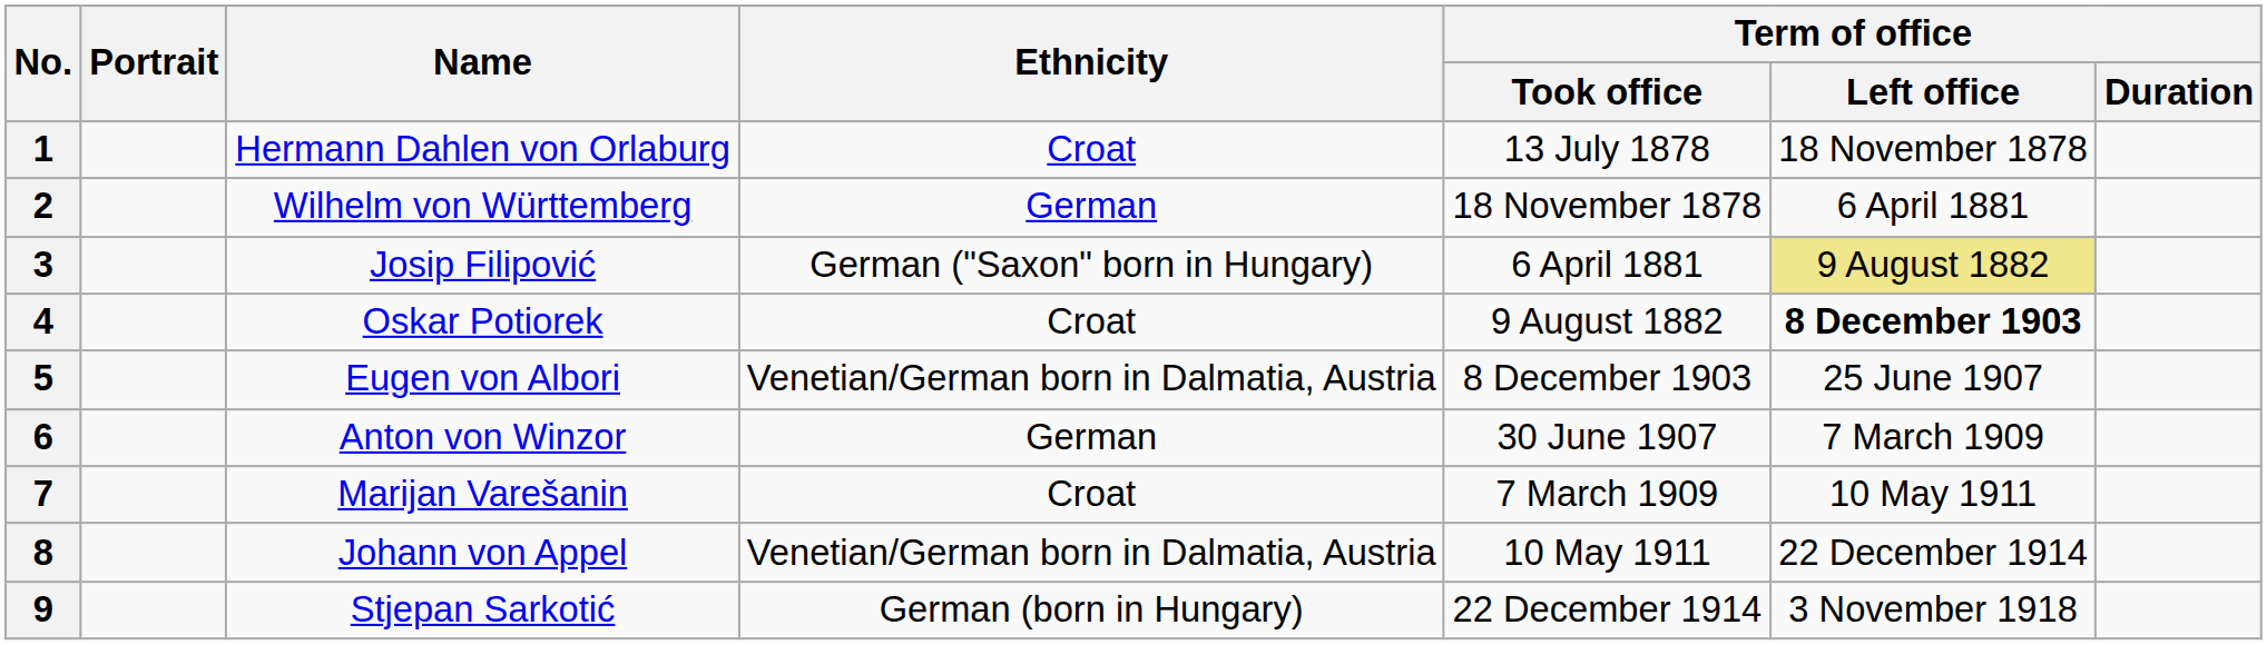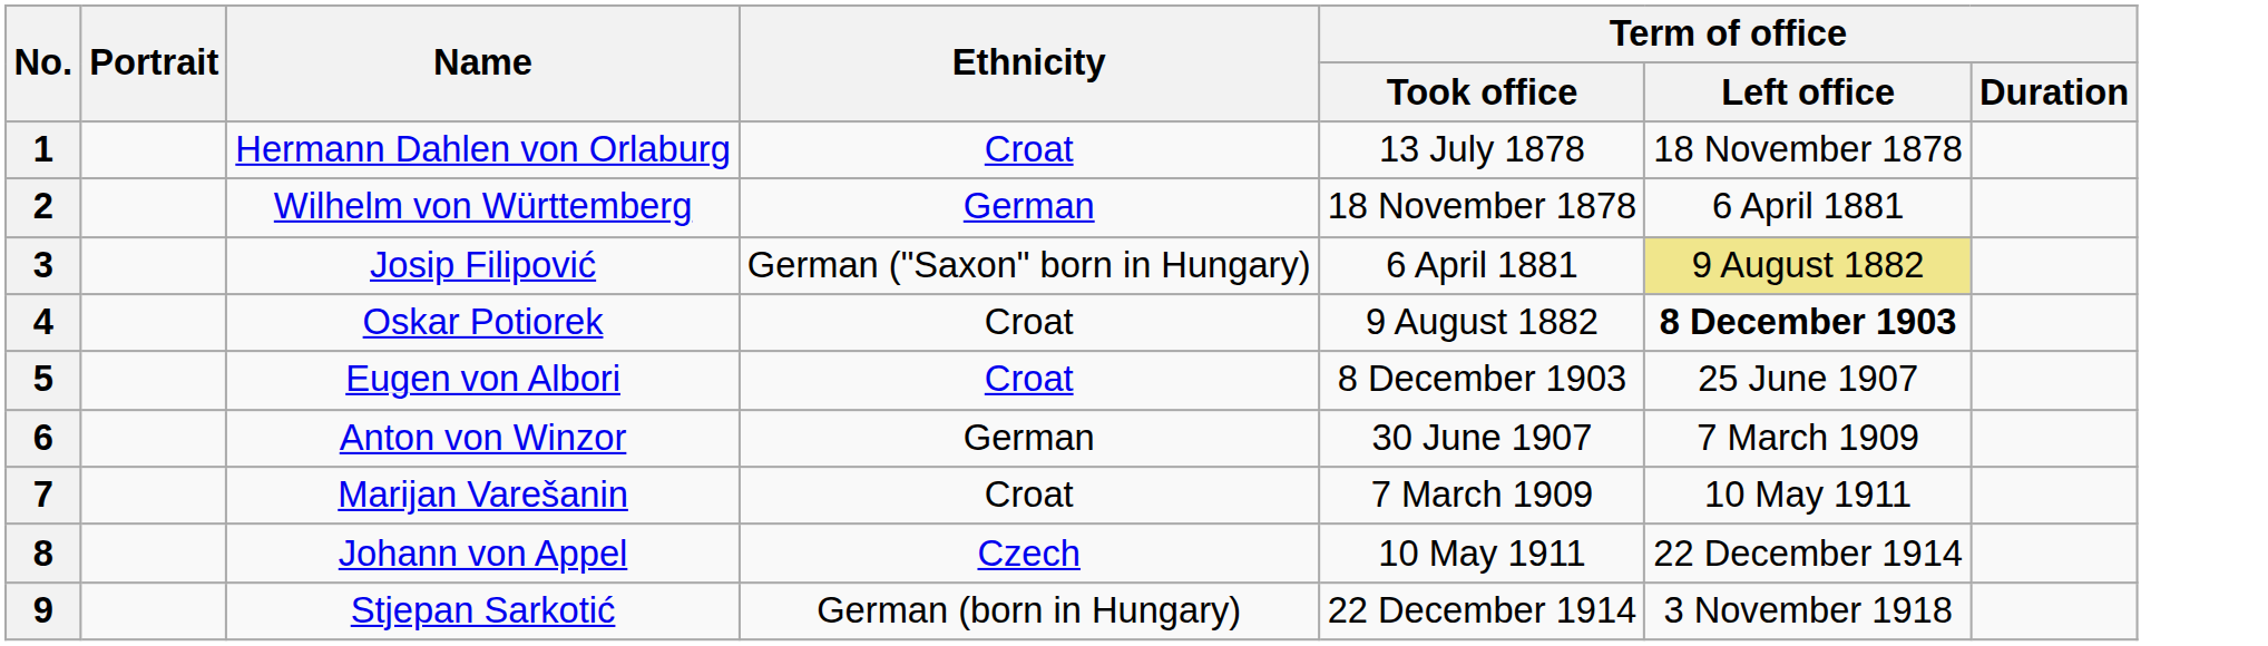 <table class="wikitable" style="text-align:center">
 <tr>
 <th rowspan=2>No.</th>
 <th rowspan=2>Portrait</th>
 <th rowspan=2>Name<br></th>
 <th rowspan=2>Ethnicity</th>
 <th colspan=3>Term of office</th>
 </tr>
 <tr>
 <th>Took office</th>
 <th>Left office</th>
 <th>Duration</th>
 </tr>
 <tr>
 <th>1</th>
 <td></td>
 <td><a href='#'>Hermann Dahlen von Orlaburg</a><br></td>
 <td><a href='#'>Croat</a></td>
 <td>13 July 1878</td>
 <td>18 November 1878</td>
 <td></td>
 </tr>
 <tr>
 <th>2</th>
 <td></td>
 <td><a href='#'>Wilhelm von Württemberg</a><br></td>
 <td><a href='#'>German</a></td>
 <td>18 November 1878</td>
 <td>6 April 1881</td>
 <td></td>
 </tr>
 <tr>
 <th>3</th>
 <td></td>
 <td><a href='#'>Josip Filipović</a><br></td>
 <td>German ("Saxon" born in Hungary)</td>
 <td>6 April 1881</td>
 <td style="background: khaki;">9 August 1882</td>
 <td></td>
 </tr>
 <tr>
 <th>4</th>
 <td></td>
 <td><a href='#'>Oskar Potiorek</a><br></td>
 <td>Croat</td>
 <td>9 August 1882</td>
 <td><strong>8 December 1903</strong></td>
 <td></td>
 </tr>
 <tr>
 <th>5</th>
 <td></td>
 <td><a href='#'>Eugen von Albori</a><br></td>
-<td>Venetian/German born in Dalmatia, Austria</td>
+<td><a href='#'>Croat</a></td>
 <td>8 December 1903</td>
 <td>25 June 1907</td>
 <td></td>
 </tr>
 <tr>
 <th>6</th>
 <td></td>
 <td><a href='#'>Anton von Winzor</a><br></td>
 <td>German</td>
 <td>30 June 1907</td>
 <td>7 March 1909</td>
 <td></td>
 </tr>
 <tr>
 <th>7</th>
 <td></td>
 <td><a href='#'>Marijan Varešanin</a><br></td>
 <td>Croat</td>
 <td>7 March 1909</td>
 <td>10 May 1911</td>
 <td></td>
 </tr>
 <tr>
 <th>8</th>
 <td></td>
 <td><a href='#'>Johann von Appel</a><br></td>
-<td>Venetian/German born in Dalmatia, Austria</td>
+<td><a href='#'>Czech</a></td>
 <td>10 May 1911</td>
 <td>22 December 1914</td>
 <td></td>
 </tr>
 <tr>
 <th>9</th>
 <td></td>
 <td><a href='#'>Stjepan Sarkotić</a><br></td>
 <td>German (born in Hungary)</td>
 <td>22 December 1914</td>
 <td>3 November 1918</td>
 <td></td>
 </tr>
 </table>
